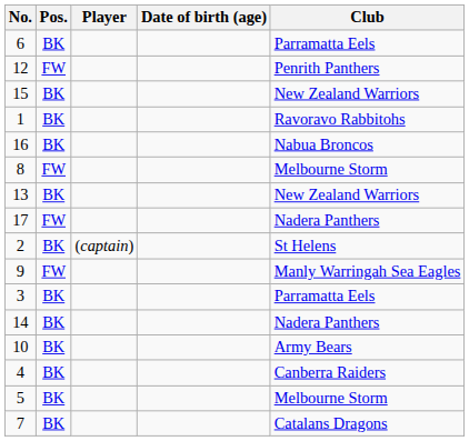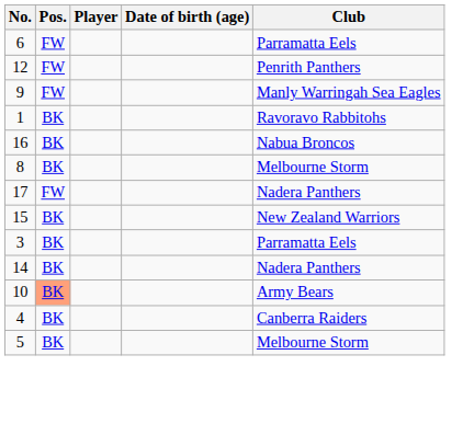 <table class="wikitable sortable">
 <tr>
 <th>No.</th>
 <th>Pos.</th>
 <th>Player</th>
 <th>Date of birth (age)</th>
 <th>Club</th>
 </tr>
 <tr>
 <td align=center>6</td>
-<td align=center><a href='#'>BK</a></td>
+<td align=center><a href='#'>FW</a></td>
 <td></td>
 <td></td>
 <td> <a href='#'>Parramatta Eels</a></td>
 </tr>
 <tr>
 <td align=center>12</td>
 <td align=center><a href='#'>FW</a></td>
 <td></td>
 <td></td>
 <td> <a href='#'>Penrith Panthers</a></td>
 </tr>
 <tr>
-<td align=center>15</td>
-<td align=center><a href='#'>BK</a></td>
+<td align=center>9</td>
+<td align=center><a href='#'>FW</a></td>
 <td></td>
 <td></td>
-<td> <a href='#'>New Zealand Warriors</a></td>
+<td> <a href='#'>Manly Warringah Sea Eagles</a></td>
 </tr>
 <tr>
 <td align=center>1</td>
 <td align=center><a href='#'>BK</a></td>
 <td></td>
 <td></td>
 <td> <a href='#'>Ravoravo Rabbitohs</a></td>
 </tr>
 <tr>
 <td align=center>16</td>
 <td align=center><a href='#'>BK</a></td>
 <td></td>
 <td></td>
 <td> <a href='#'>Nabua Broncos</a></td>
 </tr>
 <tr>
 <td align=center>8</td>
-<td align=center><a href='#'>FW</a></td>
+<td align=center><a href='#'>BK</a></td>
 <td></td>
 <td></td>
 <td> <a href='#'>Melbourne Storm</a></td>
-</tr>
-<tr>
-<td align=center>13</td>
-<td align=center><a href='#'>BK</a></td>
-<td></td>
-<td></td>
-<td> <a href='#'>New Zealand Warriors</a></td>
 </tr>
 <tr>
 <td align=center>17</td>
 <td align=center><a href='#'>FW</a></td>
 <td></td>
 <td></td>
 <td> <a href='#'>Nadera Panthers</a></td>
 </tr>
 <tr>
-<td align=center>2</td>
+<td align=center>15</td>
 <td align=center><a href='#'>BK</a></td>
-<td> (<em>captain</em>)</td>
-<td></td>
-<td> <a href='#'>St Helens</a></td>
-</tr>
-<tr>
-<td align=center>9</td>
-<td align=center><a href='#'>FW</a></td>
 <td></td>
 <td></td>
-<td> <a href='#'>Manly Warringah Sea Eagles</a></td>
+<td> <a href='#'>New Zealand Warriors</a></td>
 </tr>
 <tr>
 <td align=center>3</td>
 <td align=center><a href='#'>BK</a></td>
 <td></td>
 <td></td>
 <td> <a href='#'>Parramatta Eels</a></td>
 </tr>
 <tr>
 <td align=center>14</td>
 <td align=center><a href='#'>BK</a></td>
 <td></td>
 <td></td>
 <td> <a href='#'>Nadera Panthers</a></td>
 </tr>
 <tr>
 <td align=center>10</td>
-<td align=center><a href='#'>BK</a></td>
+<td align=center style="background: lightsalmon;"><a href='#'>BK</a></td>
 <td></td>
 <td></td>
 <td> <a href='#'>Army Bears</a></td>
 </tr>
 <tr>
 <td align=center>4</td>
 <td align=center><a href='#'>BK</a></td>
 <td></td>
 <td></td>
 <td> <a href='#'>Canberra Raiders</a></td>
 </tr>
 <tr>
 <td align=center>5</td>
 <td align=center><a href='#'>BK</a></td>
 <td></td>
 <td></td>
 <td> <a href='#'>Melbourne Storm</a></td>
 </tr>
-<tr>
-<td align=center>7</td>
-<td align=center><a href='#'>BK</a></td>
-<td></td>
-<td></td>
-<td> <a href='#'>Catalans Dragons</a></td>
-</tr>
 </table>
